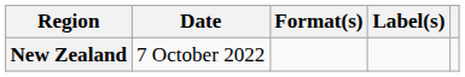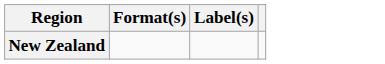 <table class="wikitable plainrowheaders">
 <tr>
 <th scope="col">Region</th>
-<th scope="col">Date</th>
 <th scope="col">Format(s)</th>
 <th scope="col">Label(s)</th>
 <th scope="col"></th>
 </tr>
 <tr>
 <th scope="row">New Zealand</th>
-<td>7 October 2022</td>
 <td></td>
 <td></td>
 <td align="center"></td>
 </tr>
 </table>
